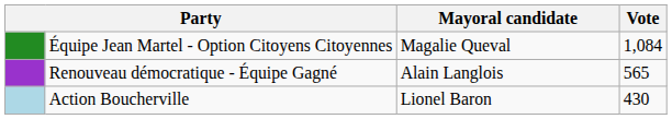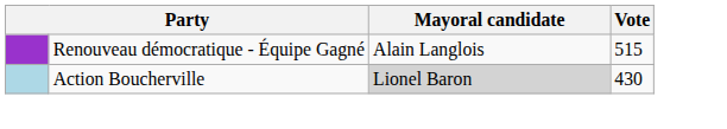 <table class="wikitable">
 <tr>
 <th bgcolor="#DDDDFF" width="230px" colspan="2">Party</th>
 <th bgcolor="#DDDDFF" width="200px">Mayoral candidate</th>
 <th bgcolor="#DDDDFF" width="30px">Vote</th>
 </tr>
 <tr>
-<td bgcolor="#228B22" width="30px"> </td>
-<td>Équipe Jean Martel - Option Citoyens Citoyennes</td>
-<td>Magalie Queval</td>
-<td>1,084</td>
-</tr>
-<tr>
 <td bgcolor="#9932CC" width="30px"> </td>
 <td>Renouveau démocratique - Équipe Gagné</td>
 <td>Alain Langlois</td>
-<td>565</td>
+<td>515</td>
 </tr>
 <tr>
 <td bgcolor="#ADD8E6" width="30px"> </td>
 <td>Action Boucherville</td>
-<td>Lionel Baron</td>
+<td style="background: lightgrey;">Lionel Baron</td>
 <td>430</td>
 </tr>
 </table>
